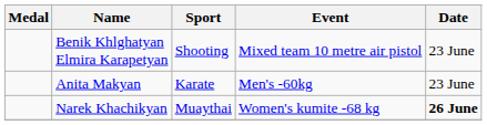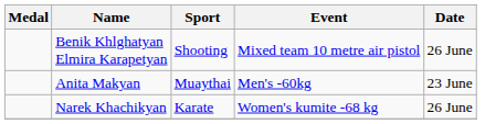 <table class="wikitable sortable" style="font-size: 95%;">
 <tr>
 <th>Medal</th>
 <th>Name</th>
 <th>Sport</th>
 <th>Event</th>
 <th>Date</th>
 </tr>
 <tr>
 <td align="center"></td>
 <td><a href='#'>Benik Khlghatyan</a><br><a href='#'>Elmira Karapetyan</a></td>
 <td><a href='#'>Shooting</a></td>
 <td><a href='#'>Mixed team 10 metre air pistol</a></td>
-<td>23 June</td>
+<td>26 June</td>
 </tr>
 <tr>
 <td align="center"></td>
 <td><a href='#'>Anita Makyan</a></td>
-<td><a href='#'>Karate</a></td>
+<td><a href='#'>Muaythai</a></td>
 <td><a href='#'>Men's -60kg</a></td>
 <td>23 June</td>
 </tr>
 <tr>
 <td align="center"></td>
 <td><a href='#'>Narek Khachikyan</a></td>
-<td><a href='#'>Muaythai</a></td>
+<td><a href='#'>Karate</a></td>
 <td><a href='#'>Women's kumite -68 kg</a></td>
-<td><strong>26 June</strong></td>
+<td>26 June</td>
 </tr>
 <tr>
 </tr>
 </table>
